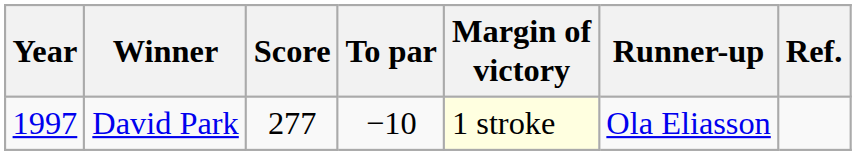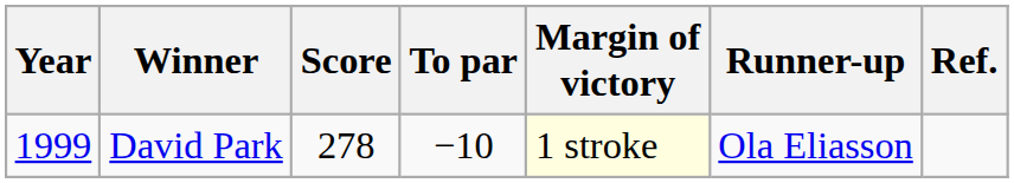 <table class="wikitable" style="font-size:95%;">
 <tr>
 <th>Year</th>
 <th>Winner</th>
 <th>Score</th>
 <th>To par</th>
 <th>Margin of<br>victory</th>
 <th>Runner-up</th>
 <th>Ref.</th>
 </tr>
 <tr>
-<td><a href='#'>1997</a></td>
+<td><a href='#'>1999</a></td>
 <td> <a href='#'>David Park</a></td>
-<td align=center>277</td>
+<td align=center>278</td>
 <td align=center>−10</td>
 <td style="background: lightyellow;">1 stroke</td>
 <td> <a href='#'>Ola Eliasson</a></td>
 <td></td>
 </tr>
 </table>
